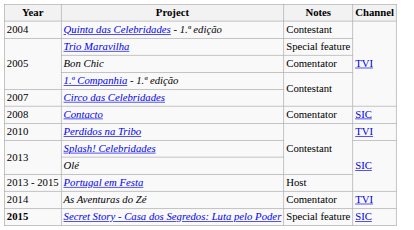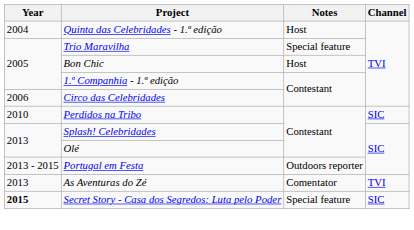 <table class="wikitable">
 <tr>
 <th>Year</th>
 <th>Project</th>
 <th>Notes</th>
 <th>Channel</th>
 </tr>
 <tr>
 <td>2004</td>
 <td><em><a href='#'>Quinta das Celebridades</a></em> <em>- 1.ª edição</em></td>
-<td>Contestant</td>
+<td>Host</td>
 <td rowspan="5"><a href='#'>TVI</a></td>
 </tr>
 <tr>
 <td rowspan="3">2005</td>
 <td><em><a href='#'>Trio Maravilha</a></em></td>
 <td>Special feature</td>
 </tr>
 <tr>
 <td><em>Bon Chic</em></td>
-<td>Comentator</td>
+<td>Host</td>
 </tr>
 <tr>
 <td><em><a href='#'>1.ª Companhia</a></em> <em>- 1.ª edição</em></td>
 <td rowspan="2">Contestant</td>
 </tr>
 <tr>
-<td>2007</td>
+<td>2006</td>
 <td><em><a href='#'>Circo das Celebridades</a></em></td>
-</tr>
-<tr>
-<td>2008</td>
-<td><em><a href='#'>Contacto</a></em></td>
-<td>Comentator</td>
-<td><a href='#'>SIC</a></td>
 </tr>
 <tr>
 <td>2010</td>
 <td><em><a href='#'>Perdidos na Tribo</a></em></td>
 <td rowspan="3">Contestant</td>
-<td><a href='#'>TVI</a></td>
+<td><a href='#'>SIC</a></td>
 </tr>
 <tr>
 <td rowspan="2">2013</td>
 <td><em><a href='#'>Splash! Celebridades</a></em></td>
 <td rowspan="3"><a href='#'>SIC</a></td>
 </tr>
 <tr>
 <td><em>Olé</em></td>
 </tr>
 <tr>
 <td>2013 - 2015</td>
 <td><a href='#'><em>Portugal em Festa</em></a></td>
-<td>Host</td>
+<td>Outdoors reporter</td>
 </tr>
 <tr>
-<td>2014</td>
+<td>2013</td>
 <td><em>As Aventuras do Zé</em></td>
 <td>Comentator</td>
 <td><a href='#'>TVI</a></td>
 </tr>
 <tr>
 <td><strong>2015</strong></td>
 <td><em><a href='#'>Secret Story - Casa dos Segredos: Luta pelo Poder</a></em></td>
 <td>Special feature</td>
 <td><a href='#'>SIC</a></td>
 </tr>
 </table>
